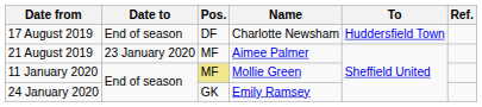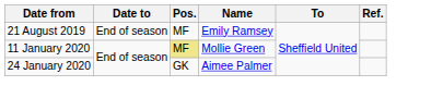 <table class="wikitable">
 <tr>
 <th>Date from</th>
 <th>Date to</th>
 <th>Pos.</th>
 <th>Name</th>
 <th>To</th>
 <th>Ref.</th>
 </tr>
 <tr>
-<td>17 August 2019</td>
+<td>21 August 2019</td>
 <td>End of season</td>
-<td>DF</td>
-<td> Charlotte Newsham</td>
-<td> <a href='#'>Huddersfield Town</a></td>
-<td></td>
-</tr>
-<tr>
-<td>21 August 2019</td>
-<td>23 January 2020</td>
 <td>MF</td>
-<td> <a href='#'>Aimee Palmer</a></td>
+<td> <a href='#'>Emily Ramsey</a></td>
 <td rowspan="3"> <a href='#'>Sheffield United</a></td>
 <td></td>
 </tr>
 <tr>
 <td>11 January 2020</td>
 <td rowspan="2">End of season</td>
 <td style="background: khaki;">MF</td>
 <td> <a href='#'>Mollie Green</a></td>
 <td></td>
 </tr>
 <tr>
 <td>24 January 2020</td>
 <td>GK</td>
-<td> <a href='#'>Emily Ramsey</a></td>
+<td> <a href='#'>Aimee Palmer</a></td>
 <td></td>
 </tr>
 </table>
